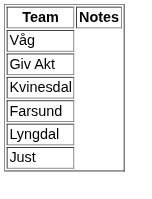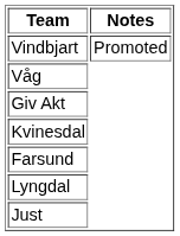 <table border="1" cellpadding="2">
 <tr>
 <th>Team</th>
 <th>Notes</th>
+</tr>
+<tr>
+<td>Vindbjart</td>
+<td>Promoted</td>
 </tr>
 <tr>
 <td>Våg</td>
 </tr>
 <tr>
 <td>Giv Akt</td>
 </tr>
 <tr>
 <td>Kvinesdal</td>
 </tr>
 <tr>
 <td>Farsund</td>
 </tr>
 <tr>
 <td>Lyngdal</td>
 </tr>
 <tr>
 <td>Just</td>
 </tr>
 </table>
